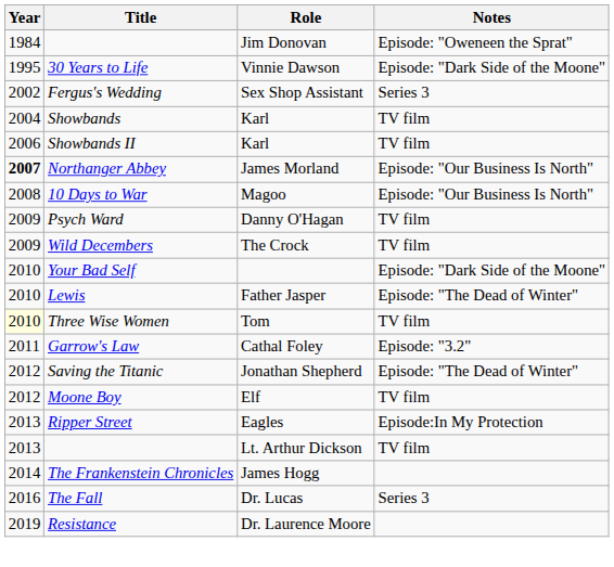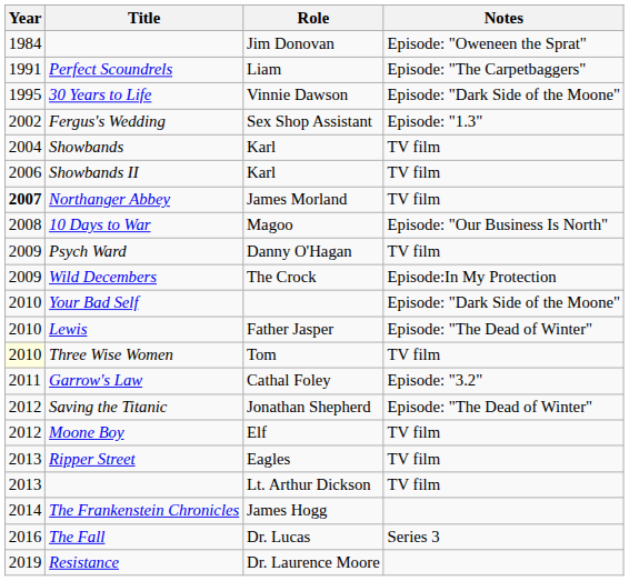 <table class="wikitable sortable">
 <tr>
 <th>Year</th>
 <th>Title</th>
 <th>Role</th>
 <th class="unsortable">Notes</th>
 </tr>
 <tr>
 <td>1984</td>
 <td><em></em></td>
 <td>Jim Donovan</td>
 <td>Episode: "Oweneen the Sprat"</td>
 </tr>
 <tr>
+<td>1991</td>
+<td><em><a href='#'>Perfect Scoundrels</a></em></td>
+<td>Liam</td>
+<td>Episode: "The Carpetbaggers"</td>
+</tr>
+<tr>
 <td>1995</td>
 <td><em><a href='#'>30 Years to Life</a></em></td>
 <td>Vinnie Dawson</td>
 <td>Episode: "Dark Side of the Moone"</td>
 </tr>
 <tr>
 <td>2002</td>
 <td><em>Fergus's Wedding</em></td>
 <td>Sex Shop Assistant</td>
-<td>Series 3</td>
+<td>Episode: "1.3"</td>
 </tr>
 <tr>
 <td>2004</td>
 <td><em>Showbands</em></td>
 <td>Karl</td>
 <td>TV film</td>
 </tr>
 <tr>
 <td>2006</td>
 <td><em>Showbands II</em></td>
 <td>Karl</td>
 <td>TV film</td>
 </tr>
 <tr>
 <td><strong>2007</strong></td>
 <td><em><a href='#'>Northanger Abbey</a></em></td>
 <td>James Morland</td>
-<td>Episode: "Our Business Is North"</td>
+<td>TV film</td>
 </tr>
 <tr>
 <td>2008</td>
 <td><em><a href='#'>10 Days to War</a></em></td>
 <td>Magoo</td>
 <td>Episode: "Our Business Is North"</td>
 </tr>
 <tr>
 <td>2009</td>
 <td><em>Psych Ward</em></td>
 <td>Danny O'Hagan</td>
 <td>TV film</td>
 </tr>
 <tr>
 <td>2009</td>
 <td><em><a href='#'>Wild Decembers</a></em></td>
 <td>The Crock</td>
-<td>TV film</td>
+<td>Episode:In My Protection</td>
 </tr>
 <tr>
 <td>2010</td>
 <td><em><a href='#'>Your Bad Self</a></em></td>
 <td></td>
 <td>Episode: "Dark Side of the Moone"</td>
 </tr>
 <tr>
 <td>2010</td>
 <td><em><a href='#'>Lewis</a></em></td>
 <td>Father Jasper</td>
 <td>Episode: "The Dead of Winter"</td>
 </tr>
 <tr>
 <td style="background: lightyellow;">2010</td>
 <td><em>Three Wise Women</em></td>
 <td>Tom</td>
 <td>TV film</td>
 </tr>
 <tr>
 <td>2011</td>
 <td><em><a href='#'>Garrow's Law</a></em></td>
 <td>Cathal Foley</td>
 <td>Episode: "3.2"</td>
 </tr>
 <tr>
 <td>2012</td>
 <td><em>Saving the Titanic</em></td>
 <td>Jonathan Shepherd</td>
 <td>Episode: "The Dead of Winter"</td>
 </tr>
 <tr>
 <td>2012</td>
 <td><em><a href='#'>Moone Boy</a></em></td>
 <td>Elf</td>
 <td>TV film</td>
 </tr>
 <tr>
 <td>2013</td>
 <td><em><a href='#'>Ripper Street</a></em></td>
 <td>Eagles</td>
-<td>Episode:In My Protection</td>
+<td>TV film</td>
 </tr>
 <tr>
 <td>2013</td>
 <td><em></em></td>
 <td>Lt. Arthur Dickson</td>
 <td>TV film</td>
 </tr>
 <tr>
 <td>2014</td>
 <td><em><a href='#'>The Frankenstein Chronicles</a></em></td>
 <td>James Hogg</td>
 </tr>
 <tr>
 <td>2016</td>
 <td><em><a href='#'>The Fall</a></em></td>
 <td>Dr. Lucas</td>
 <td>Series 3</td>
 </tr>
 <tr>
 <td>2019</td>
 <td><em><a href='#'>Resistance</a></em></td>
 <td>Dr. Laurence Moore</td>
 <td></td>
 </tr>
 </table>
